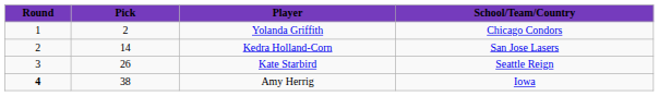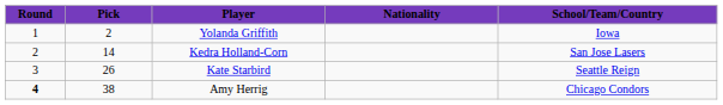 <table class="wikitable" style="text-align:center; width:60em">
 <tr>
 <th style="background: #753BBD" width="2%"><span>Round</span></th>
 <th style="background: #753BBD" width="5%"><span>Pick</span></th>
 <th style="background: #753BBD" width="10%"><span>Player</span></th>
+<th style="background: #753BBD" width="10%"><span>Nationality</span></th>
 <th style="background: #753BBD" width="10%"><span>School/Team/Country</span></th>
 </tr>
 <tr>
 <td>1</td>
 <td>2</td>
 <td><a href='#'>Yolanda Griffith</a></td>
-<td><a href='#'>Chicago Condors</a></td>
+<td></td>
+<td><a href='#'>Iowa</a></td>
 </tr>
 <tr>
 <td>2</td>
 <td>14</td>
 <td><a href='#'>Kedra Holland-Corn</a></td>
+<td></td>
 <td><a href='#'>San Jose Lasers</a></td>
 </tr>
 <tr>
 <td>3</td>
 <td>26</td>
 <td><a href='#'>Kate Starbird</a></td>
+<td></td>
 <td><a href='#'>Seattle Reign</a></td>
 </tr>
 <tr>
 <td><strong>4</strong></td>
 <td>38</td>
 <td>Amy Herrig</td>
-<td><a href='#'>Iowa</a></td>
+<td></td>
+<td><a href='#'>Chicago Condors</a></td>
 </tr>
 </table>
